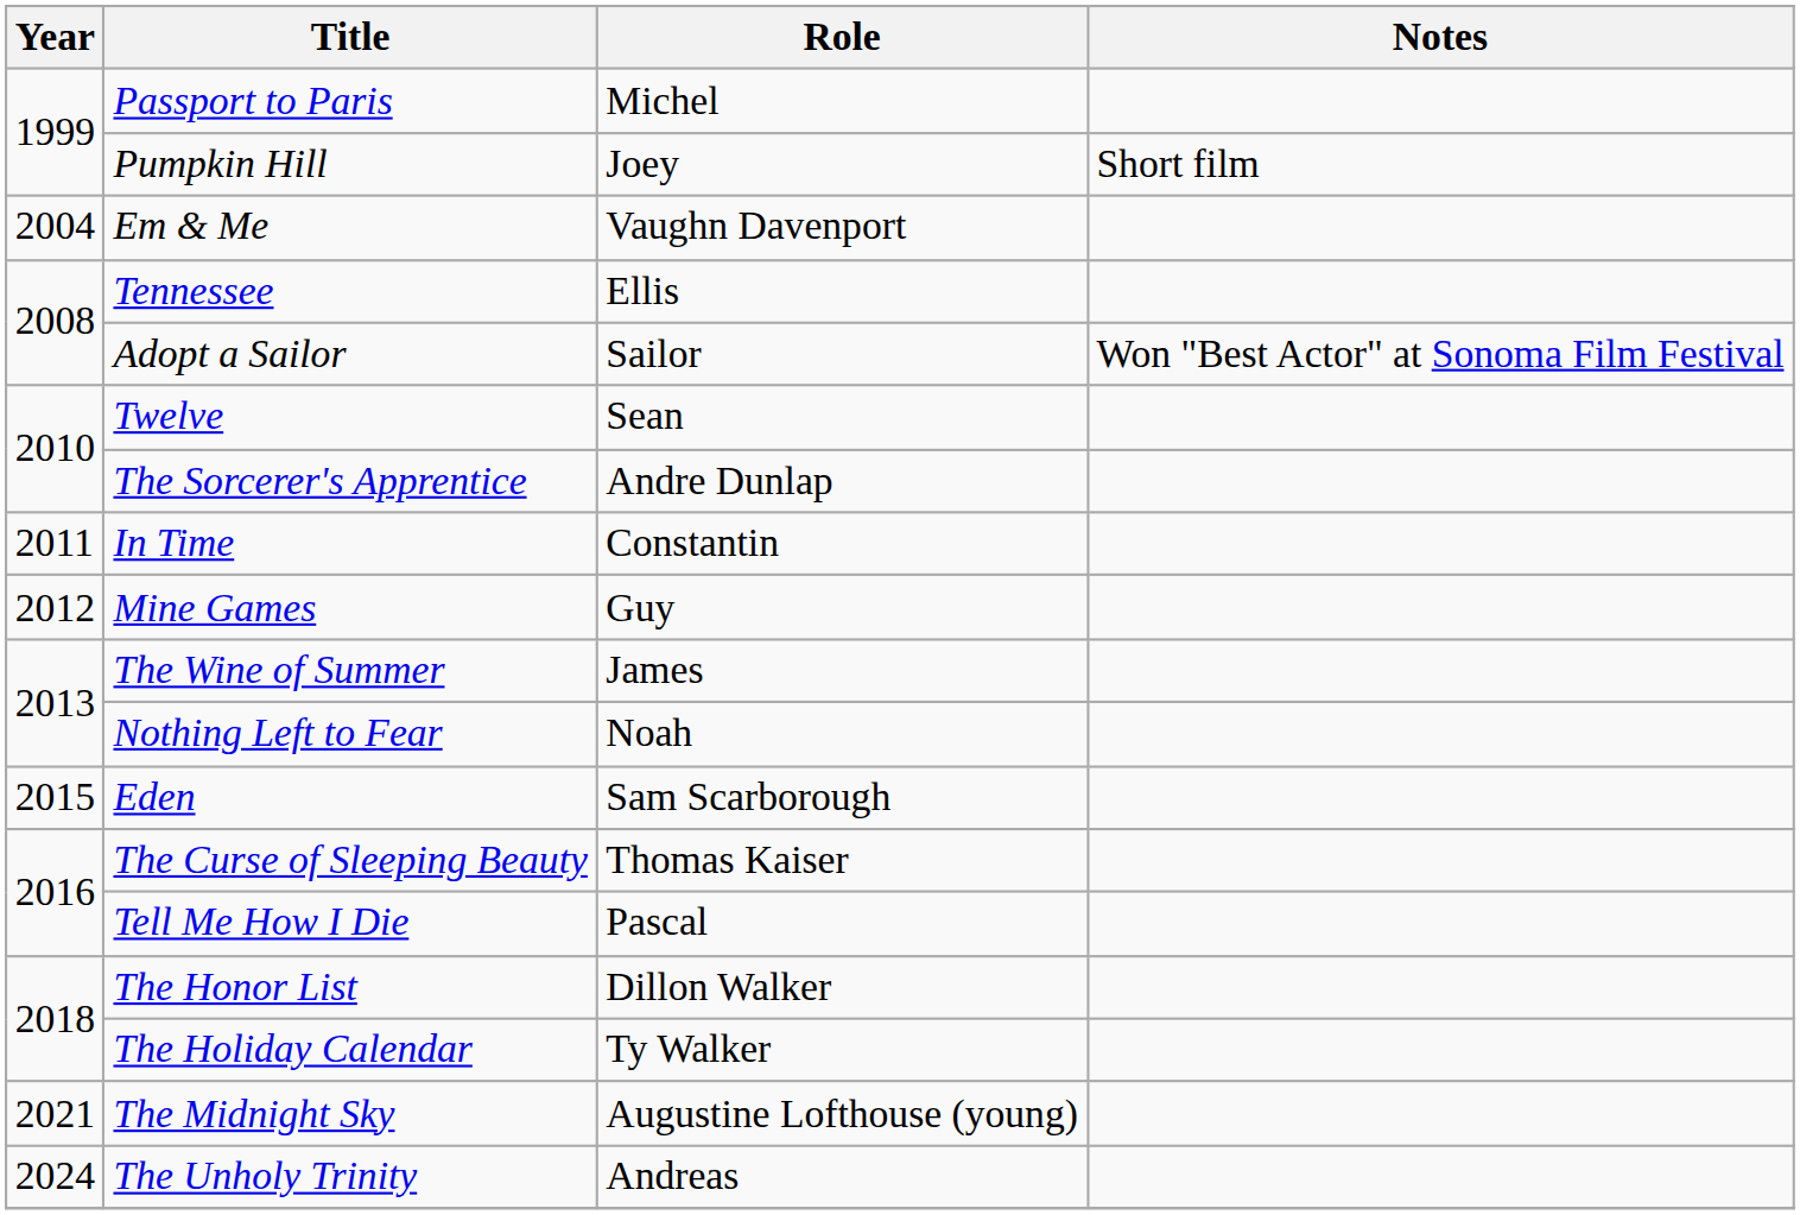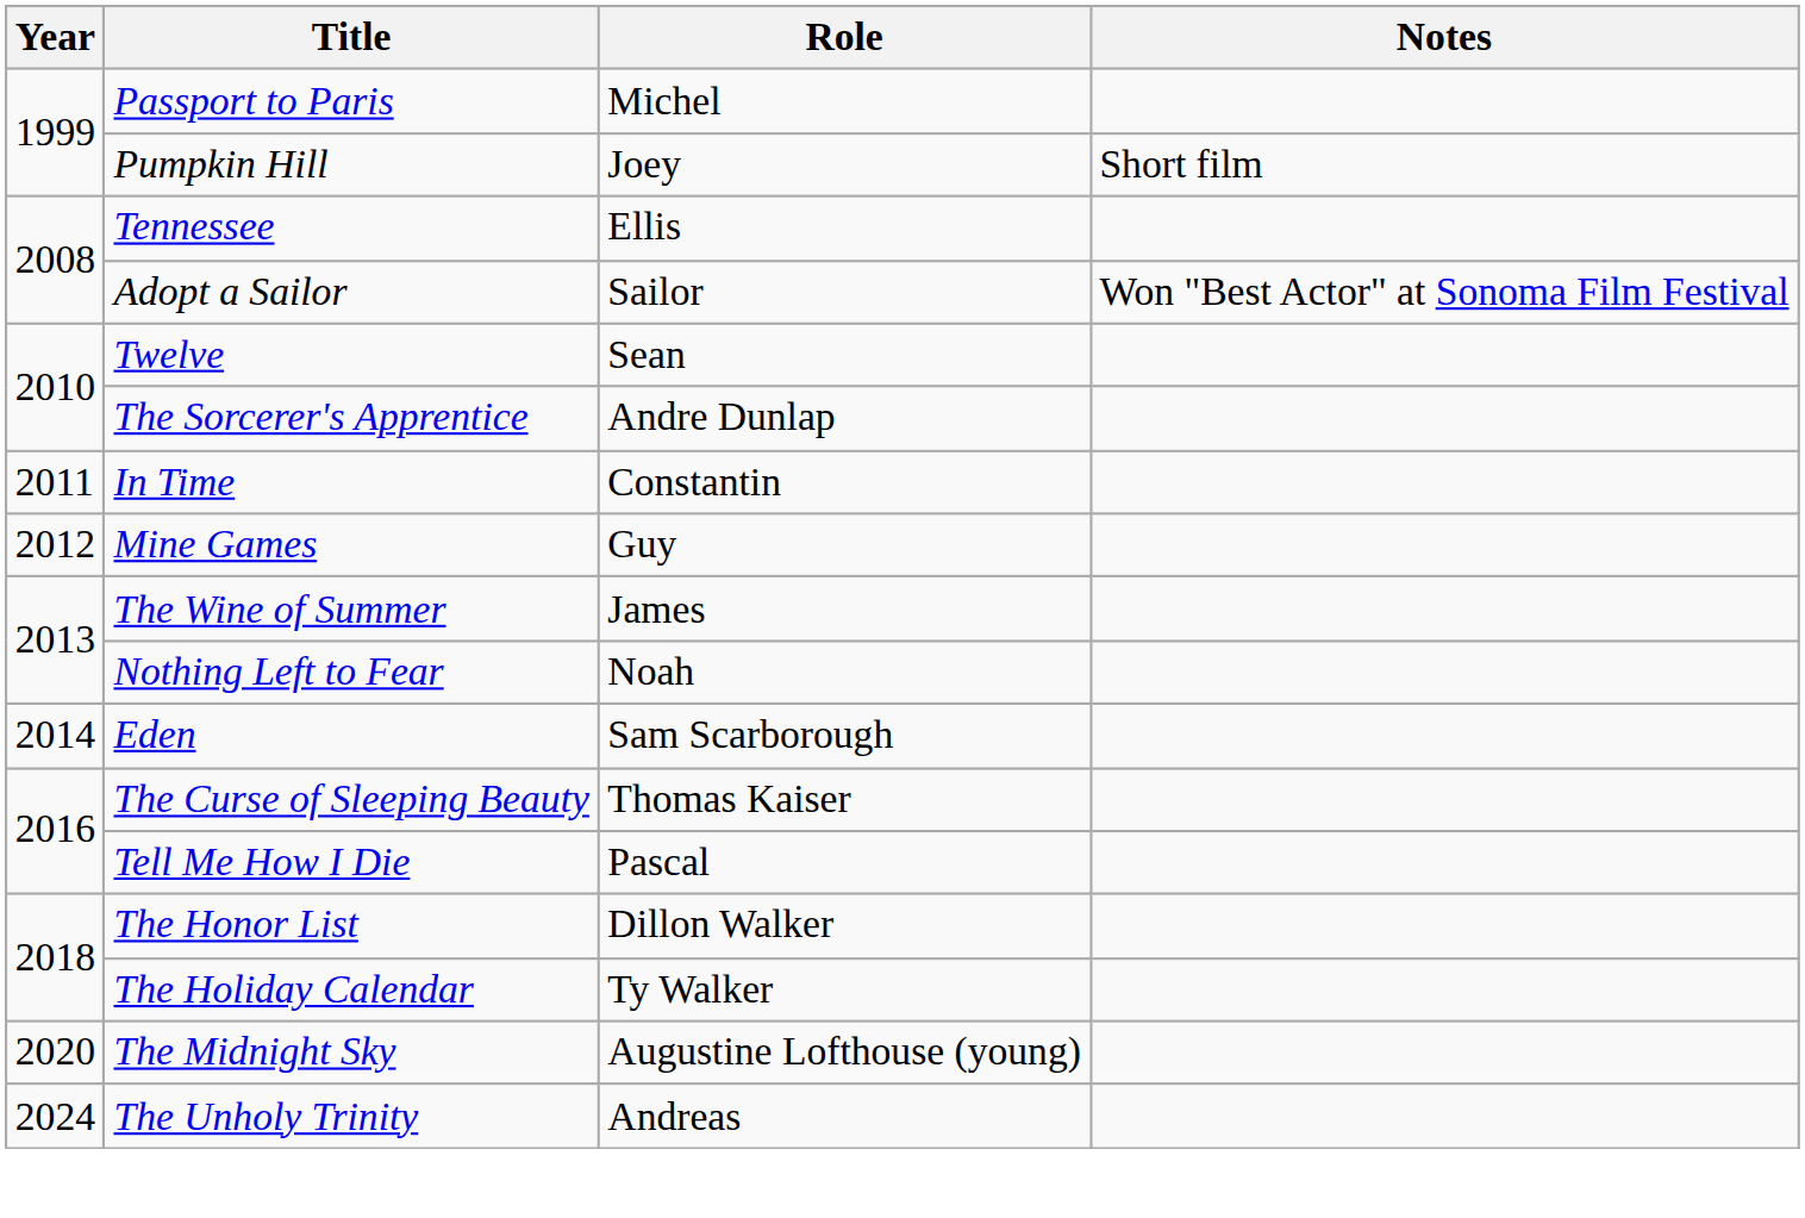 <table class="wikitable sortable">
 <tr>
 <th>Year</th>
 <th>Title</th>
 <th>Role</th>
 <th class="unsortable">Notes</th>
 </tr>
 <tr>
 <td rowspan="2">1999</td>
 <td><em><a href='#'>Passport to Paris</a></em></td>
 <td>Michel</td>
 <td></td>
 </tr>
 <tr>
 <td><em>Pumpkin Hill</em></td>
 <td>Joey</td>
 <td>Short film</td>
-</tr>
-<tr>
-<td>2004</td>
-<td><em>Em & Me</em></td>
-<td>Vaughn Davenport</td>
-<td></td>
 </tr>
 <tr>
 <td rowspan="2">2008</td>
 <td><em><a href='#'>Tennessee</a></em></td>
 <td>Ellis</td>
 <td></td>
 </tr>
 <tr>
 <td><em>Adopt a Sailor</em></td>
 <td>Sailor</td>
 <td>Won "Best Actor" at <a href='#'>Sonoma Film Festival</a></td>
 </tr>
 <tr>
 <td rowspan="2">2010</td>
 <td><em><a href='#'>Twelve</a></em></td>
 <td>Sean</td>
 <td></td>
 </tr>
 <tr>
 <td data-sort-value="Sorcerer's Apprentice, The"><em><a href='#'>The Sorcerer's Apprentice</a></em></td>
 <td>Andre Dunlap</td>
 <td></td>
 </tr>
 <tr>
 <td>2011</td>
 <td><em><a href='#'>In Time</a></em></td>
 <td>Constantin</td>
 <td></td>
 </tr>
 <tr>
 <td>2012</td>
 <td><em><a href='#'>Mine Games</a></em></td>
 <td>Guy</td>
 <td></td>
 </tr>
 <tr>
 <td rowspan="2">2013</td>
 <td data-sort-value="Wine of Summer, The"><em><a href='#'>The Wine of Summer</a></em></td>
 <td>James</td>
 <td></td>
 </tr>
 <tr>
 <td><em><a href='#'>Nothing Left to Fear</a></em></td>
 <td>Noah</td>
 <td></td>
 </tr>
 <tr>
-<td>2015</td>
+<td>2014</td>
 <td><em><a href='#'>Eden</a></em></td>
 <td>Sam Scarborough</td>
 <td></td>
 </tr>
 <tr>
 <td rowspan="2">2016</td>
 <td data-sort-value="Curse of Sleeping Beauty, The"><em><a href='#'>The Curse of Sleeping Beauty</a></em></td>
 <td>Thomas Kaiser</td>
 <td></td>
 </tr>
 <tr>
 <td><em><a href='#'>Tell Me How I Die</a></em></td>
 <td>Pascal</td>
 <td></td>
 </tr>
 <tr>
 <td rowspan="2">2018</td>
 <td data-sort-value="Honor List, The"><em><a href='#'>The Honor List</a></em></td>
 <td>Dillon Walker</td>
 <td></td>
 </tr>
 <tr>
 <td data-sort-value="Holiday Calendar, The"><em><a href='#'>The Holiday Calendar</a></em></td>
 <td>Ty Walker</td>
 <td></td>
 </tr>
 <tr>
-<td>2021</td>
+<td>2020</td>
 <td data-sort-value="Midnight Sky, The"><em><a href='#'>The Midnight Sky</a></em></td>
 <td>Augustine Lofthouse (young)</td>
 <td></td>
 </tr>
 <tr>
 <td>2024</td>
 <td><em><a href='#'>The Unholy Trinity</a></em></td>
 <td>Andreas</td>
 <td></td>
 </tr>
 <tr>
 </tr>
 </table>
